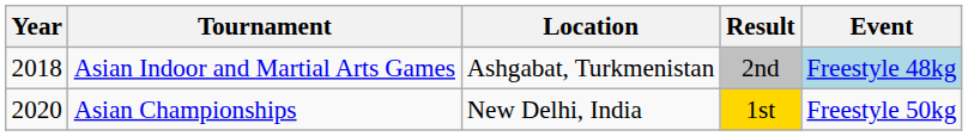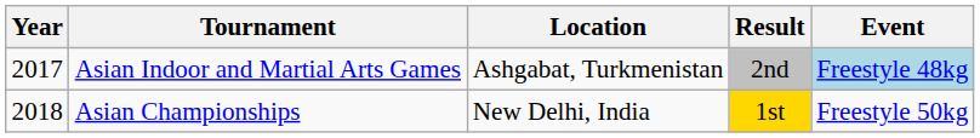 <table class="wikitable" style="font-size:95%;">
 <tr>
 <th>Year</th>
 <th>Tournament</th>
 <th>Location</th>
 <th>Result</th>
 <th>Event</th>
 </tr>
 <tr>
-<td>2018</td>
+<td>2017</td>
 <td><a href='#'>Asian Indoor and Martial Arts Games</a></td>
 <td>Ashgabat, Turkmenistan</td>
 <td align="center" bgcolor="silver">2nd</td>
 <td style="background: lightblue;"><a href='#'>Freestyle 48kg</a></td>
 </tr>
 <tr>
-<td>2020</td>
+<td>2018</td>
 <td><a href='#'>Asian Championships</a></td>
 <td>New Delhi, India</td>
 <td align="center" bgcolor="gold">1st</td>
 <td><a href='#'>Freestyle 50kg</a></td>
 </tr>
 </table>
